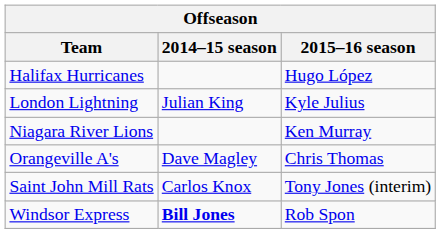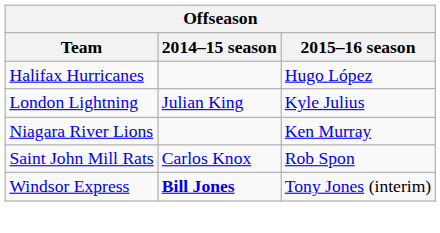 <table class="wikitable" style="float:right;clear:right; margin-left:1em;">
 <tr>
 <th colspan="3">Offseason</th>
 </tr>
 <tr>
 <th>Team</th>
 <th>2014–15 season</th>
 <th>2015–16 season</th>
 </tr>
 <tr>
 <td><a href='#'>Halifax Hurricanes</a></td>
 <td></td>
 <td><a href='#'>Hugo López</a></td>
 </tr>
 <tr>
 <td><a href='#'>London Lightning</a></td>
 <td><a href='#'>Julian King</a></td>
 <td><a href='#'>Kyle Julius</a></td>
 </tr>
 <tr>
 <td><a href='#'>Niagara River Lions</a></td>
 <td></td>
 <td><a href='#'>Ken Murray</a></td>
 </tr>
 <tr>
-<td><a href='#'>Orangeville A's</a></td>
-<td><a href='#'>Dave Magley</a></td>
-<td><a href='#'>Chris Thomas</a></td>
-</tr>
-<tr>
 <td><a href='#'>Saint John Mill Rats</a></td>
 <td><a href='#'>Carlos Knox</a></td>
-<td><a href='#'>Tony Jones</a> (interim)</td>
+<td><a href='#'>Rob Spon</a></td>
 </tr>
 <tr>
 <td><a href='#'>Windsor Express</a></td>
 <td><strong><a href='#'>Bill Jones</a></strong></td>
-<td><a href='#'>Rob Spon</a></td>
+<td><a href='#'>Tony Jones</a> (interim)</td>
 </tr>
 </table>
